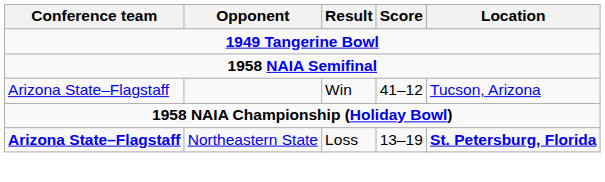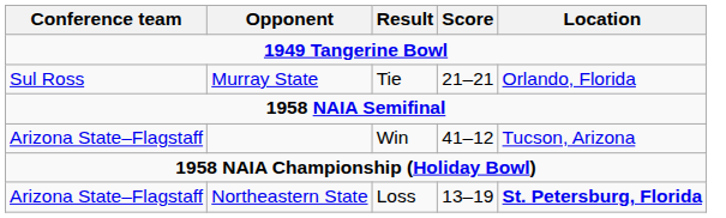 <table class="wikitable" style="white-space:nowrap;">
 <tr>
 <th>Conference team</th>
 <th>Opponent</th>
 <th>Result</th>
 <th>Score</th>
 <th>Location</th>
 </tr>
 <tr>
 <td colspan=5 style=text-align:center><strong><a href='#'>1949 Tangerine Bowl</a></strong></td>
+</tr>
+<tr>
+<td><a href='#'>Sul Ross</a></td>
+<td><a href='#'>Murray State</a></td>
+<td>Tie</td>
+<td>21–21</td>
+<td><a href='#'>Orlando, Florida</a></td>
 </tr>
 <tr>
 <td colspan=5 style=text-align:center><strong>1958 <a href='#'>NAIA Semifinal</a></strong></td>
 </tr>
 <tr>
 <td><a href='#'>Arizona State–Flagstaff</a></td>
 <td></td>
 <td>Win</td>
 <td>41–12</td>
 <td><a href='#'>Tucson, Arizona</a></td>
 </tr>
 <tr>
 <td colspan=5 style=text-align:center><strong>1958 NAIA Championship (<a href='#'>Holiday Bowl</a>)</strong></td>
 </tr>
 <tr>
-<td><strong><a href='#'>Arizona State–Flagstaff</a></strong></td>
+<td><a href='#'>Arizona State–Flagstaff</a></td>
 <td><a href='#'>Northeastern State</a></td>
 <td>Loss</td>
 <td>13–19</td>
 <td><strong><a href='#'>St. Petersburg, Florida</a></strong></td>
 </tr>
 </table>
